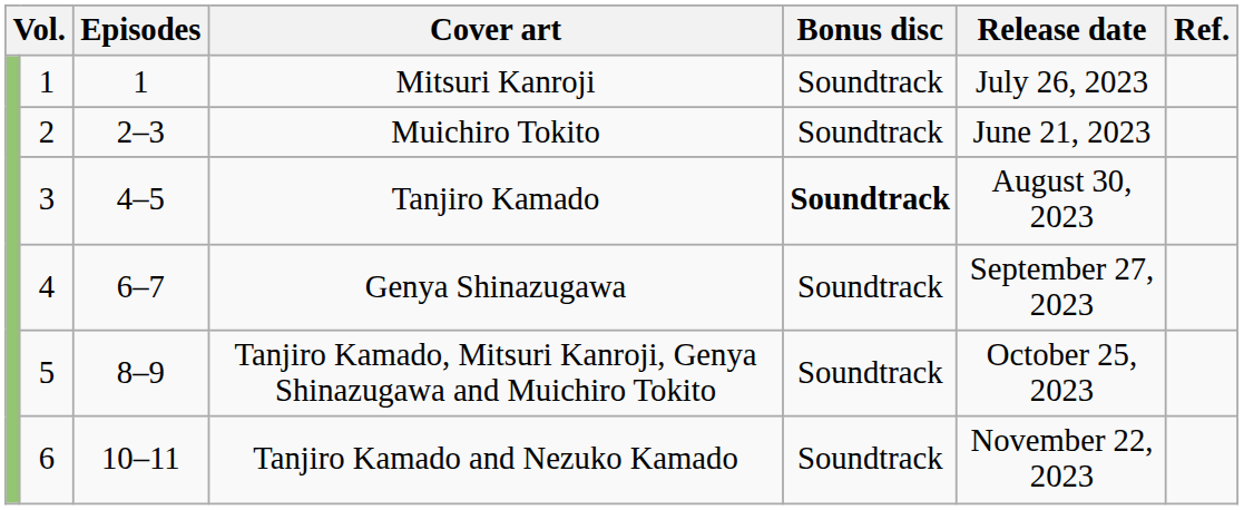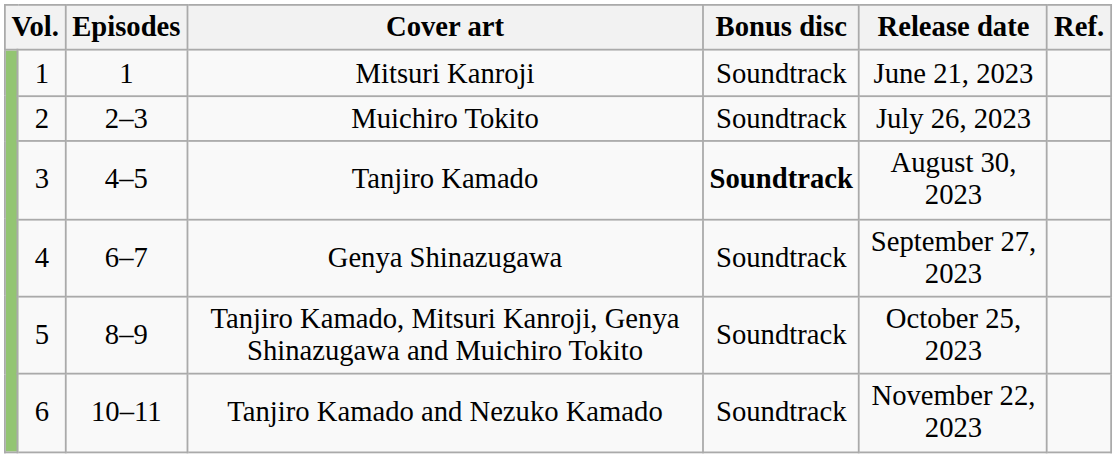 <table class="wikitable" style="text-align: center; width: 70%;">
 <tr>
 <th colspan="2">Vol.</th>
 <th>Episodes</th>
 <th>Cover art</th>
 <th>Bonus disc</th>
 <th>Release date</th>
 <th width="5%">Ref.</th>
 </tr>
 <tr>
 <td rowspan="6" width="1%" style="background: #93C572;"></td>
 <td>1</td>
 <td>1</td>
 <td>Mitsuri Kanroji</td>
 <td>Soundtrack</td>
-<td>July 26, 2023</td>
+<td>June 21, 2023</td>
 <td></td>
 </tr>
 <tr>
 <td>2</td>
 <td>2–3</td>
 <td>Muichiro Tokito</td>
 <td>Soundtrack</td>
-<td>June 21, 2023</td>
+<td>July 26, 2023</td>
 <td></td>
 </tr>
 <tr>
 <td>3</td>
 <td>4–5</td>
 <td>Tanjiro Kamado</td>
 <td><strong>Soundtrack</strong></td>
 <td>August 30, 2023</td>
 <td></td>
 </tr>
 <tr>
 <td>4</td>
 <td>6–7</td>
 <td>Genya Shinazugawa</td>
 <td>Soundtrack</td>
 <td>September 27, 2023</td>
 <td></td>
 </tr>
 <tr>
 <td>5</td>
 <td>8–9</td>
 <td>Tanjiro Kamado, Mitsuri Kanroji, Genya Shinazugawa and Muichiro Tokito</td>
 <td>Soundtrack</td>
 <td>October 25, 2023</td>
 <td></td>
 </tr>
 <tr>
 <td>6</td>
 <td>10–11</td>
 <td>Tanjiro Kamado and Nezuko Kamado</td>
 <td>Soundtrack</td>
 <td>November 22, 2023</td>
 <td></td>
 </tr>
 </table>
